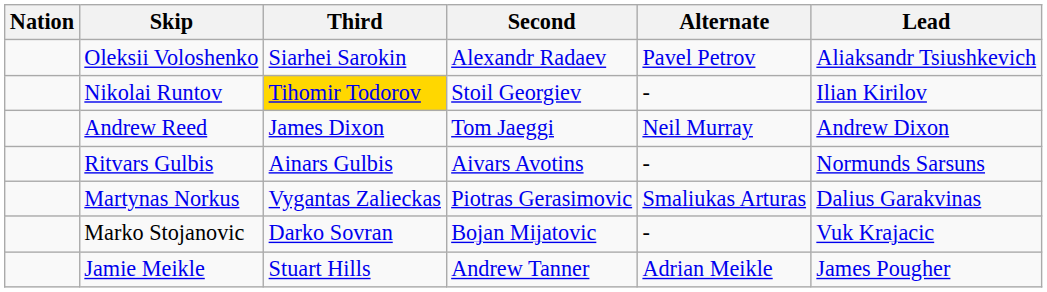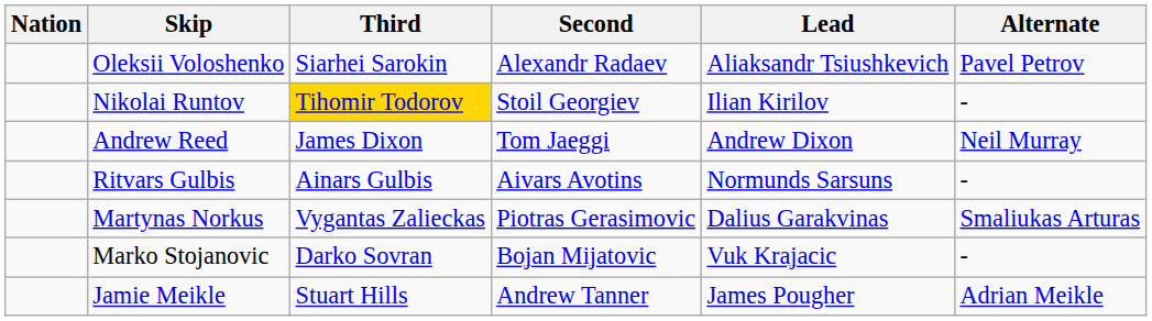 <table class="wikitable">
 <tr>
 <th>Nation</th>
 <th>Skip</th>
 <th>Third</th>
 <th>Second</th>
+<th>Lead</th>
 <th>Alternate</th>
-<th>Lead</th>
 </tr>
 <tr>
 <td></td>
 <td><a href='#'>Oleksii Voloshenko</a></td>
 <td><a href='#'>Siarhei Sarokin</a></td>
 <td><a href='#'>Alexandr Radaev</a></td>
+<td><a href='#'>Aliaksandr Tsiushkevich</a></td>
 <td><a href='#'>Pavel Petrov</a></td>
-<td><a href='#'>Aliaksandr Tsiushkevich</a></td>
 </tr>
 <tr>
 <td></td>
 <td><a href='#'>Nikolai Runtov</a></td>
 <td style="background: gold;"><a href='#'>Tihomir Todorov</a></td>
 <td><a href='#'>Stoil Georgiev</a></td>
+<td><a href='#'>Ilian Kirilov</a></td>
 <td>-</td>
-<td><a href='#'>Ilian Kirilov</a></td>
 </tr>
 <tr>
 <td></td>
 <td><a href='#'>Andrew Reed</a></td>
 <td><a href='#'>James Dixon</a></td>
 <td><a href='#'>Tom Jaeggi</a></td>
+<td><a href='#'>Andrew Dixon</a></td>
 <td><a href='#'>Neil Murray</a></td>
-<td><a href='#'>Andrew Dixon</a></td>
 </tr>
 <tr>
 <td></td>
 <td><a href='#'>Ritvars Gulbis</a></td>
 <td><a href='#'>Ainars Gulbis</a></td>
 <td><a href='#'>Aivars Avotins</a></td>
+<td><a href='#'>Normunds Sarsuns</a></td>
 <td>-</td>
-<td><a href='#'>Normunds Sarsuns</a></td>
 </tr>
 <tr>
 <td></td>
 <td><a href='#'>Martynas Norkus</a></td>
 <td><a href='#'>Vygantas Zalieckas</a></td>
 <td><a href='#'>Piotras Gerasimovic</a></td>
+<td><a href='#'>Dalius Garakvinas</a></td>
 <td><a href='#'>Smaliukas Arturas</a></td>
-<td><a href='#'>Dalius Garakvinas</a></td>
 </tr>
 <tr>
 <td></td>
 <td>Marko Stojanovic</td>
 <td><a href='#'>Darko Sovran</a></td>
 <td><a href='#'>Bojan Mijatovic</a></td>
+<td><a href='#'>Vuk Krajacic</a></td>
 <td>-</td>
-<td><a href='#'>Vuk Krajacic</a></td>
 </tr>
 <tr>
 <td></td>
 <td><a href='#'>Jamie Meikle</a></td>
 <td><a href='#'>Stuart Hills</a></td>
 <td><a href='#'>Andrew Tanner</a></td>
+<td><a href='#'>James Pougher</a></td>
 <td><a href='#'>Adrian Meikle</a></td>
-<td><a href='#'>James Pougher</a></td>
 </tr>
 </table>
